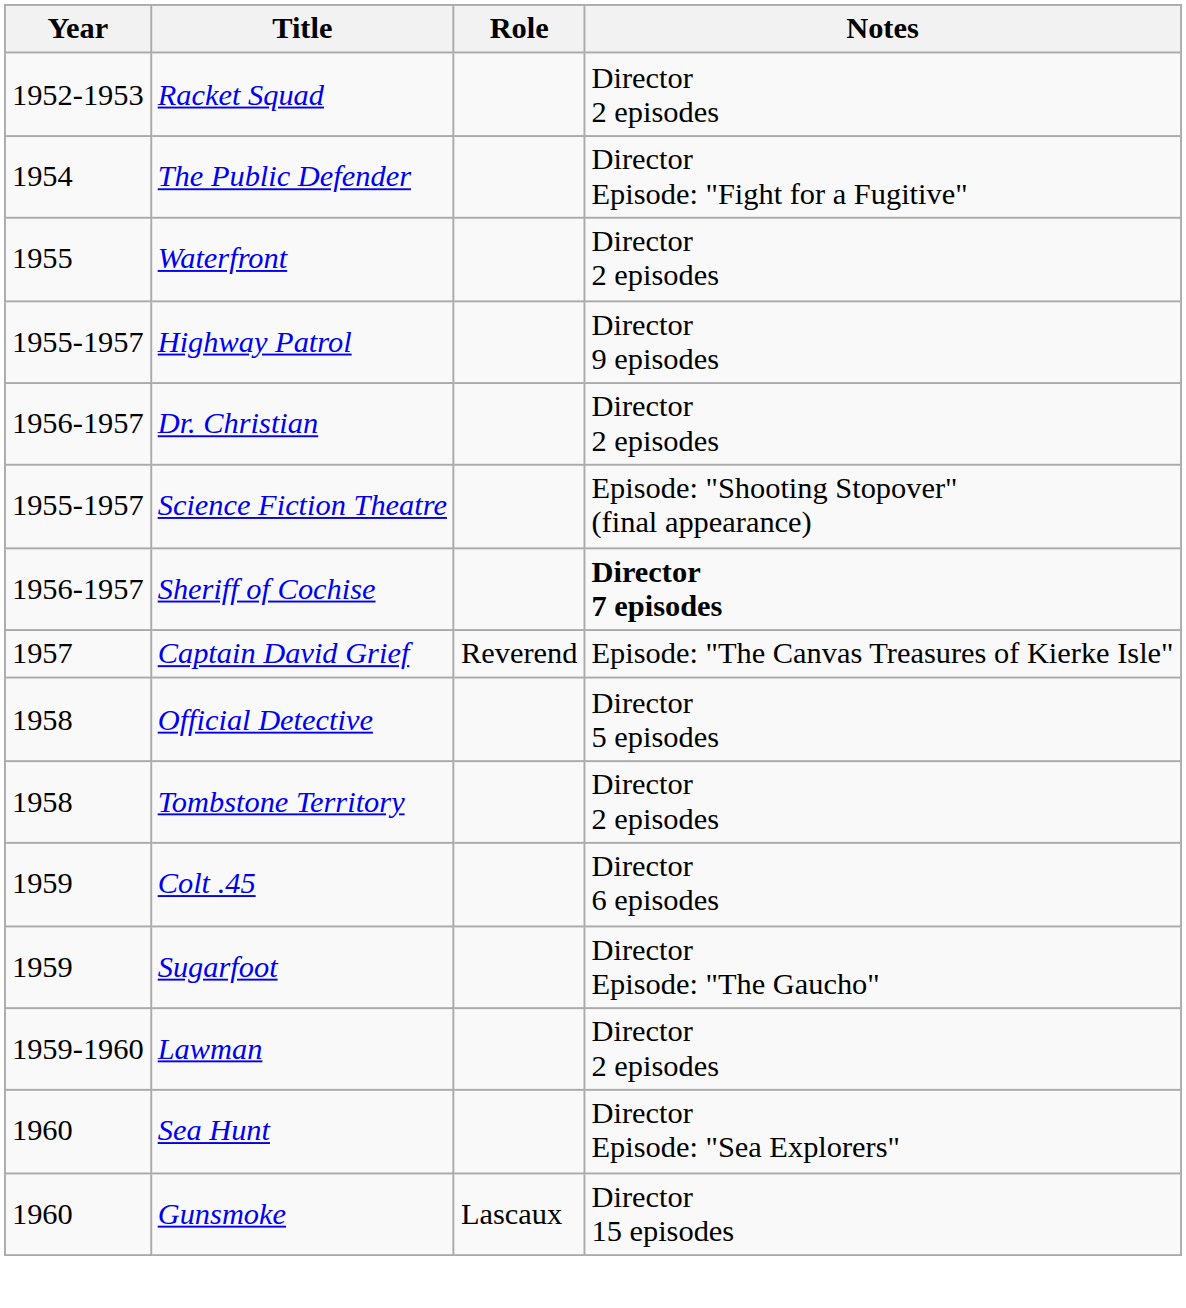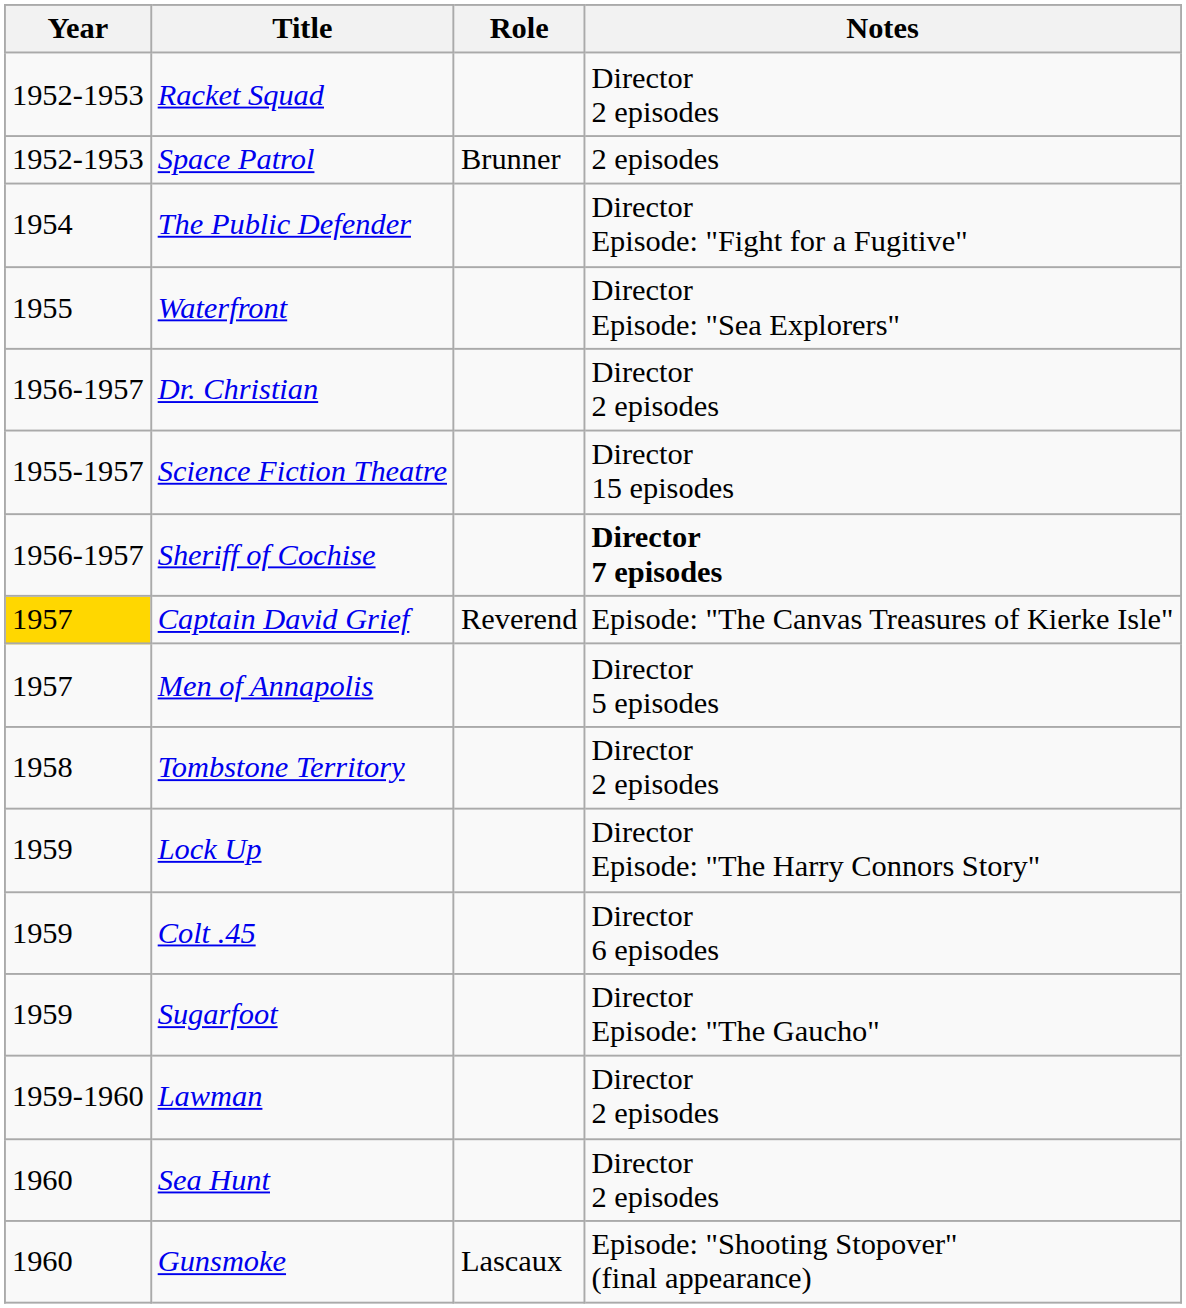 <table class="wikitable sortable">
 <tr>
 <th>Year</th>
 <th>Title</th>
 <th>Role</th>
 <th class="unsortable">Notes</th>
 </tr>
 <tr>
 <td>1952-1953</td>
 <td><em><a href='#'>Racket Squad</a></em></td>
 <td></td>
 <td>Director<br>2 episodes</td>
 </tr>
 <tr>
+<td>1952-1953</td>
+<td><em><a href='#'>Space Patrol</a></em></td>
+<td>Brunner</td>
+<td>2 episodes</td>
+</tr>
+<tr>
 <td>1954</td>
 <td><em><a href='#'>The Public Defender</a></em></td>
 <td></td>
 <td>Director<br>Episode: "Fight for a Fugitive"</td>
 </tr>
 <tr>
 <td>1955</td>
 <td><em><a href='#'>Waterfront</a></em></td>
 <td></td>
-<td>Director<br>2 episodes</td>
-</tr>
-<tr>
-<td>1955-1957</td>
-<td><em><a href='#'>Highway Patrol</a></em></td>
-<td></td>
-<td>Director<br>9 episodes</td>
+<td>Director<br>Episode: "Sea Explorers"</td>
 </tr>
 <tr>
 <td>1956-1957</td>
 <td><em><a href='#'>Dr. Christian</a></em></td>
 <td></td>
 <td>Director<br>2 episodes</td>
 </tr>
 <tr>
 <td>1955-1957</td>
 <td><em><a href='#'>Science Fiction Theatre</a></em></td>
 <td></td>
-<td>Episode: "Shooting Stopover"<br>(final appearance)</td>
+<td>Director<br>15 episodes</td>
 </tr>
 <tr>
 <td>1956-1957</td>
 <td><em><a href='#'>Sheriff of Cochise</a></em></td>
 <td></td>
 <td><strong>Director<br>7 episodes</strong></td>
 </tr>
 <tr>
-<td>1957</td>
+<td style="background: gold;">1957</td>
 <td><em><a href='#'>Captain David Grief</a></em></td>
 <td>Reverend</td>
 <td>Episode: "The Canvas Treasures of Kierke Isle"</td>
 </tr>
 <tr>
-<td>1958</td>
-<td><em><a href='#'>Official Detective</a></em></td>
+<td>1957</td>
+<td><em><a href='#'>Men of Annapolis</a></em></td>
 <td></td>
 <td>Director<br>5 episodes</td>
 </tr>
 <tr>
 <td>1958</td>
 <td><em><a href='#'>Tombstone Territory</a></em></td>
 <td></td>
 <td>Director<br>2 episodes</td>
+</tr>
+<tr>
+<td>1959</td>
+<td><em><a href='#'>Lock Up</a></em></td>
+<td></td>
+<td>Director<br>Episode: "The Harry Connors Story"</td>
 </tr>
 <tr>
 <td>1959</td>
 <td><em><a href='#'>Colt .45</a></em></td>
 <td></td>
 <td>Director<br>6 episodes</td>
 </tr>
 <tr>
 <td>1959</td>
 <td><em><a href='#'>Sugarfoot</a></em></td>
 <td></td>
 <td>Director<br>Episode: "The Gaucho"</td>
 </tr>
 <tr>
 <td>1959-1960</td>
 <td><em><a href='#'>Lawman</a></em></td>
 <td></td>
 <td>Director<br>2 episodes</td>
 </tr>
 <tr>
 <td>1960</td>
 <td><em><a href='#'>Sea Hunt</a></em></td>
 <td></td>
-<td>Director<br>Episode: "Sea Explorers"</td>
+<td>Director<br>2 episodes</td>
 </tr>
 <tr>
 <td>1960</td>
 <td><em><a href='#'>Gunsmoke</a></em></td>
 <td>Lascaux</td>
-<td>Director<br>15 episodes</td>
+<td>Episode: "Shooting Stopover"<br>(final appearance)</td>
 </tr>
 </table>
